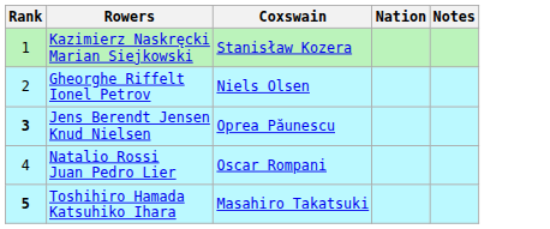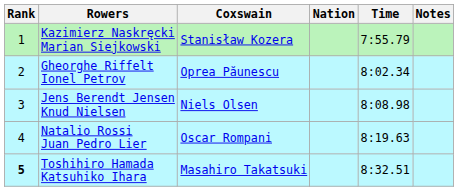 <table class="wikitable sortable" style="text-align:center">
 <tr>
 <th>Rank</th>
 <th>Rowers</th>
 <th>Coxswain</th>
 <th>Nation</th>
+<th>Time</th>
 <th>Notes</th>
 </tr>
 <tr bgcolor=bbf3bb>
 <td>1</td>
 <td align=left><a href='#'>Kazimierz Naskręcki</a> <br> <a href='#'>Marian Siejkowski</a></td>
 <td align=left><a href='#'>Stanisław Kozera</a></td>
 <td align=left></td>
+<td>7:55.79</td>
 <td></td>
 </tr>
 <tr bgcolor=bbf9ff>
 <td>2</td>
 <td align=left><a href='#'>Gheorghe Riffelt</a> <br> <a href='#'>Ionel Petrov</a></td>
-<td align=left><a href='#'>Niels Olsen</a></td>
+<td align=left><a href='#'>Oprea Păunescu</a></td>
 <td align=left></td>
+<td>8:02.34</td>
 <td></td>
 </tr>
 <tr bgcolor=bbf9ff>
-<td><strong>3</strong></td>
+<td>3</td>
 <td align=left><a href='#'>Jens Berendt Jensen</a> <br> <a href='#'>Knud Nielsen</a></td>
-<td align=left><a href='#'>Oprea Păunescu</a></td>
+<td align=left><a href='#'>Niels Olsen</a></td>
 <td align=left></td>
+<td>8:08.98</td>
 <td></td>
 </tr>
 <tr bgcolor=bbf9ff>
 <td>4</td>
 <td align=left><a href='#'>Natalio Rossi</a> <br> <a href='#'>Juan Pedro Lier</a></td>
 <td align=left><a href='#'>Oscar Rompani</a></td>
 <td align=left></td>
+<td>8:19.63</td>
 <td></td>
 </tr>
 <tr bgcolor=bbf9ff>
 <td><strong>5</strong></td>
 <td align=left><a href='#'>Toshihiro Hamada</a> <br> <a href='#'>Katsuhiko Ihara</a></td>
 <td align=left><a href='#'>Masahiro Takatsuki</a></td>
 <td align=left></td>
+<td>8:32.51</td>
 <td></td>
 </tr>
 </table>
